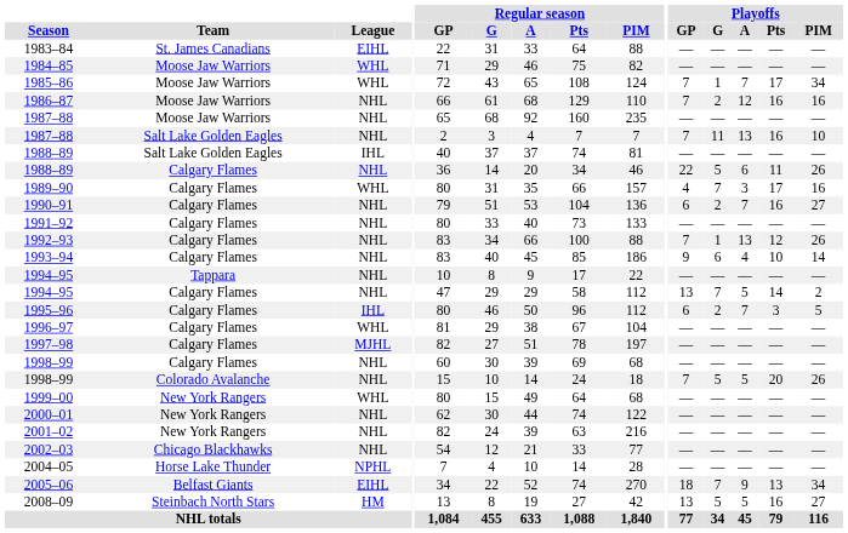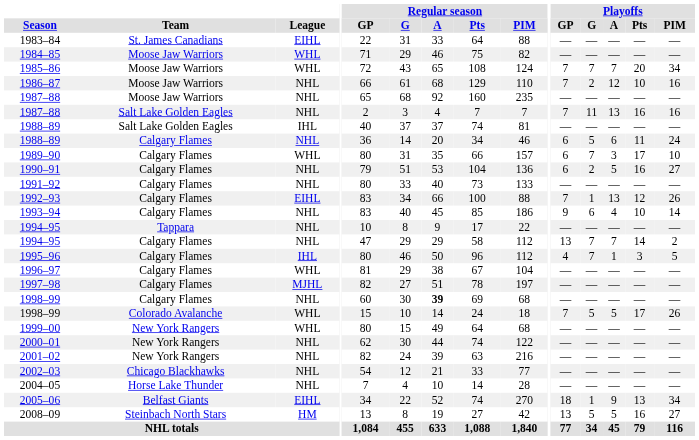 <table border="0" cellpadding="1" cellspacing="0" style="text-align:center; width:60em">
 <tr bgcolor="#e0e0e0">
 <th colspan="3" bgcolor="#ffffff"></th>
 <th rowspan="100" bgcolor="#ffffff"></th>
 <th colspan="5"><a href='#'>Regular season</a></th>
 <th rowspan="100" bgcolor="#ffffff"></th>
 <th colspan="5"><a href='#'>Playoffs</a></th>
 </tr>
 <tr bgcolor="#e0e0e0">
 <th><a href='#'>Season</a></th>
 <th>Team</th>
 <th>League</th>
 <th>GP</th>
 <th><a href='#'>G</a></th>
 <th><a href='#'>A</a></th>
 <th><a href='#'>Pts</a></th>
 <th><a href='#'>PIM</a></th>
 <th>GP</th>
 <th>G</th>
 <th>A</th>
 <th>Pts</th>
 <th>PIM</th>
 </tr>
 <tr>
 <td>1983–84</td>
 <td><a href='#'>St. James Canadians</a></td>
 <td><a href='#'>EIHL</a></td>
 <td>22</td>
 <td>31</td>
 <td>33</td>
 <td>64</td>
 <td>88</td>
 <td>—</td>
 <td>—</td>
 <td>—</td>
 <td>—</td>
 <td>—</td>
 </tr>
 <tr bgcolor="#f0f0f0">
 <td><a href='#'>1984–85</a></td>
 <td><a href='#'>Moose Jaw Warriors</a></td>
 <td><a href='#'>WHL</a></td>
 <td>71</td>
 <td>29</td>
 <td>46</td>
 <td>75</td>
 <td>82</td>
 <td>—</td>
 <td>—</td>
 <td>—</td>
 <td>—</td>
 <td>—</td>
 </tr>
 <tr>
 <td><a href='#'>1985–86</a></td>
 <td>Moose Jaw Warriors</td>
 <td>WHL</td>
 <td>72</td>
 <td>43</td>
 <td>65</td>
 <td>108</td>
 <td>124</td>
 <td>7</td>
-<td>1</td>
 <td>7</td>
-<td>17</td>
+<td>7</td>
+<td>20</td>
 <td>34</td>
 </tr>
 <tr bgcolor="#f0f0f0">
 <td><a href='#'>1986–87</a></td>
 <td>Moose Jaw Warriors</td>
 <td>NHL</td>
 <td>66</td>
 <td>61</td>
 <td>68</td>
 <td>129</td>
 <td>110</td>
 <td>7</td>
 <td>2</td>
 <td>12</td>
-<td>16</td>
+<td>10</td>
 <td>16</td>
 </tr>
 <tr>
 <td><a href='#'>1987–88</a></td>
 <td>Moose Jaw Warriors</td>
 <td>NHL</td>
 <td>65</td>
 <td>68</td>
 <td>92</td>
 <td>160</td>
 <td>235</td>
 <td>—</td>
 <td>—</td>
 <td>—</td>
 <td>—</td>
 <td>—</td>
 </tr>
 <tr bgcolor="#f0f0f0">
 <td><a href='#'>1987–88</a></td>
 <td><a href='#'>Salt Lake Golden Eagles</a></td>
 <td>NHL</td>
 <td>2</td>
 <td>3</td>
 <td>4</td>
 <td>7</td>
 <td>7</td>
 <td>7</td>
 <td>11</td>
 <td>13</td>
 <td>16</td>
-<td>10</td>
+<td>16</td>
 </tr>
 <tr>
 <td><a href='#'>1988–89</a></td>
 <td>Salt Lake Golden Eagles</td>
 <td>IHL</td>
 <td>40</td>
 <td>37</td>
 <td>37</td>
 <td>74</td>
 <td>81</td>
 <td>—</td>
 <td>—</td>
 <td>—</td>
 <td>—</td>
 <td>—</td>
 </tr>
 <tr bgcolor="#f0f0f0">
 <td><a href='#'>1988–89</a></td>
 <td><a href='#'>Calgary Flames</a></td>
 <td><a href='#'>NHL</a></td>
 <td>36</td>
 <td>14</td>
 <td>20</td>
 <td>34</td>
 <td>46</td>
-<td>22</td>
+<td>6</td>
 <td>5</td>
 <td>6</td>
 <td>11</td>
-<td>26</td>
+<td>24</td>
 </tr>
 <tr>
 <td><a href='#'>1989–90</a></td>
 <td>Calgary Flames</td>
 <td>WHL</td>
 <td>80</td>
 <td>31</td>
 <td>35</td>
 <td>66</td>
 <td>157</td>
-<td>4</td>
+<td>6</td>
 <td>7</td>
 <td>3</td>
 <td>17</td>
-<td>16</td>
+<td>10</td>
 </tr>
 <tr bgcolor="#f0f0f0">
 <td><a href='#'>1990–91</a></td>
 <td>Calgary Flames</td>
 <td>NHL</td>
 <td>79</td>
 <td>51</td>
 <td>53</td>
 <td>104</td>
 <td>136</td>
 <td>6</td>
 <td>2</td>
-<td>7</td>
+<td>5</td>
 <td>16</td>
 <td>27</td>
 </tr>
 <tr>
 <td><a href='#'>1991–92</a></td>
 <td>Calgary Flames</td>
 <td>NHL</td>
 <td>80</td>
 <td>33</td>
 <td>40</td>
 <td>73</td>
 <td>133</td>
 <td>—</td>
 <td>—</td>
 <td>—</td>
 <td>—</td>
 <td>—</td>
 </tr>
 <tr bgcolor="#f0f0f0">
 <td><a href='#'>1992–93</a></td>
 <td>Calgary Flames</td>
-<td>NHL</td>
+<td><a href='#'>EIHL</a></td>
 <td>83</td>
 <td>34</td>
 <td>66</td>
 <td>100</td>
 <td>88</td>
 <td>7</td>
 <td>1</td>
 <td>13</td>
 <td>12</td>
 <td>26</td>
 </tr>
 <tr>
 <td><a href='#'>1993–94</a></td>
 <td>Calgary Flames</td>
 <td>NHL</td>
 <td>83</td>
 <td>40</td>
 <td>45</td>
 <td>85</td>
 <td>186</td>
 <td>9</td>
 <td>6</td>
 <td>4</td>
 <td>10</td>
 <td>14</td>
 </tr>
 <tr bgcolor="#f0f0f0">
 <td><a href='#'>1994–95</a></td>
 <td><a href='#'>Tappara</a></td>
 <td>NHL</td>
 <td>10</td>
 <td>8</td>
 <td>9</td>
 <td>17</td>
 <td>22</td>
 <td>—</td>
 <td>—</td>
 <td>—</td>
 <td>—</td>
 <td>—</td>
 </tr>
 <tr>
 <td><a href='#'>1994–95</a></td>
 <td>Calgary Flames</td>
 <td>NHL</td>
 <td>47</td>
 <td>29</td>
 <td>29</td>
 <td>58</td>
 <td>112</td>
 <td>13</td>
 <td>7</td>
-<td>5</td>
+<td>7</td>
 <td>14</td>
 <td>2</td>
 </tr>
 <tr bgcolor="#f0f0f0">
 <td><a href='#'>1995–96</a></td>
 <td>Calgary Flames</td>
 <td><a href='#'>IHL</a></td>
 <td>80</td>
 <td>46</td>
 <td>50</td>
 <td>96</td>
 <td>112</td>
-<td>6</td>
-<td>2</td>
+<td>4</td>
 <td>7</td>
+<td>1</td>
 <td>3</td>
 <td>5</td>
 </tr>
 <tr>
 <td><a href='#'>1996–97</a></td>
 <td>Calgary Flames</td>
 <td>WHL</td>
 <td>81</td>
 <td>29</td>
 <td>38</td>
 <td>67</td>
 <td>104</td>
 <td>—</td>
 <td>—</td>
 <td>—</td>
 <td>—</td>
 <td>—</td>
 </tr>
 <tr bgcolor="#f0f0f0">
 <td><a href='#'>1997–98</a></td>
 <td>Calgary Flames</td>
 <td><a href='#'>MJHL</a></td>
 <td>82</td>
 <td>27</td>
 <td>51</td>
 <td>78</td>
 <td>197</td>
 <td>—</td>
 <td>—</td>
 <td>—</td>
 <td>—</td>
 <td>—</td>
 </tr>
 <tr>
 <td><a href='#'>1998–99</a></td>
 <td>Calgary Flames</td>
 <td>NHL</td>
 <td>60</td>
 <td>30</td>
-<td>39</td>
+<td><strong>39</strong></td>
 <td>69</td>
 <td>68</td>
 <td>—</td>
 <td>—</td>
 <td>—</td>
 <td>—</td>
 <td>—</td>
 </tr>
 <tr bgcolor="#f0f0f0">
 <td>1998–99</td>
 <td><a href='#'>Colorado Avalanche</a></td>
-<td>NHL</td>
+<td>WHL</td>
 <td>15</td>
 <td>10</td>
 <td>14</td>
 <td>24</td>
 <td>18</td>
 <td>7</td>
 <td>5</td>
 <td>5</td>
-<td>20</td>
+<td>17</td>
 <td>26</td>
 </tr>
 <tr>
 <td><a href='#'>1999–00</a></td>
 <td><a href='#'>New York Rangers</a></td>
 <td>WHL</td>
 <td>80</td>
 <td>15</td>
 <td>49</td>
 <td>64</td>
 <td>68</td>
 <td>—</td>
 <td>—</td>
 <td>—</td>
 <td>—</td>
 <td>—</td>
 </tr>
 <tr bgcolor="#f0f0f0">
 <td><a href='#'>2000–01</a></td>
 <td>New York Rangers</td>
 <td>NHL</td>
 <td>62</td>
 <td>30</td>
 <td>44</td>
 <td>74</td>
 <td>122</td>
 <td>—</td>
 <td>—</td>
 <td>—</td>
 <td>—</td>
 <td>—</td>
 </tr>
 <tr>
 <td><a href='#'>2001–02</a></td>
 <td>New York Rangers</td>
 <td>NHL</td>
 <td>82</td>
 <td>24</td>
 <td>39</td>
 <td>63</td>
 <td>216</td>
 <td>—</td>
 <td>—</td>
 <td>—</td>
 <td>—</td>
 <td>—</td>
 </tr>
 <tr bgcolor="#f0f0f0">
 <td><a href='#'>2002–03</a></td>
 <td><a href='#'>Chicago Blackhawks</a></td>
 <td>NHL</td>
 <td>54</td>
 <td>12</td>
 <td>21</td>
 <td>33</td>
 <td>77</td>
 <td>—</td>
 <td>—</td>
 <td>—</td>
 <td>—</td>
 <td>—</td>
 </tr>
 <tr>
 <td>2004–05</td>
 <td><a href='#'>Horse Lake Thunder</a></td>
-<td><a href='#'>NPHL</a></td>
+<td>NHL</td>
 <td>7</td>
 <td>4</td>
 <td>10</td>
 <td>14</td>
 <td>28</td>
 <td>—</td>
 <td>—</td>
 <td>—</td>
 <td>—</td>
 <td>—</td>
 </tr>
 <tr bgcolor="#f0f0f0">
 <td><a href='#'>2005–06</a></td>
 <td><a href='#'>Belfast Giants</a></td>
 <td><a href='#'>EIHL</a></td>
 <td>34</td>
 <td>22</td>
 <td>52</td>
 <td>74</td>
 <td>270</td>
 <td>18</td>
-<td>7</td>
+<td>1</td>
 <td>9</td>
 <td>13</td>
 <td>34</td>
 </tr>
 <tr>
 <td>2008–09</td>
 <td><a href='#'>Steinbach North Stars</a></td>
 <td><a href='#'>HM</a></td>
 <td>13</td>
 <td>8</td>
 <td>19</td>
 <td>27</td>
 <td>42</td>
 <td>13</td>
 <td>5</td>
 <td>5</td>
 <td>16</td>
 <td>27</td>
 </tr>
 <tr bgcolor="#e0e0e0">
 <th colspan="3">NHL totals</th>
 <th>1,084</th>
 <th>455</th>
 <th>633</th>
 <th>1,088</th>
 <th>1,840</th>
 <th>77</th>
 <th>34</th>
 <th>45</th>
 <th>79</th>
 <th>116</th>
 </tr>
 </table>
